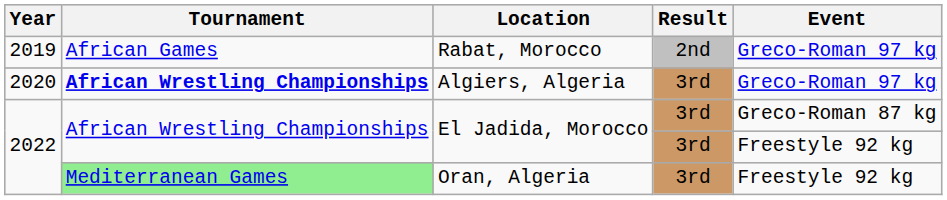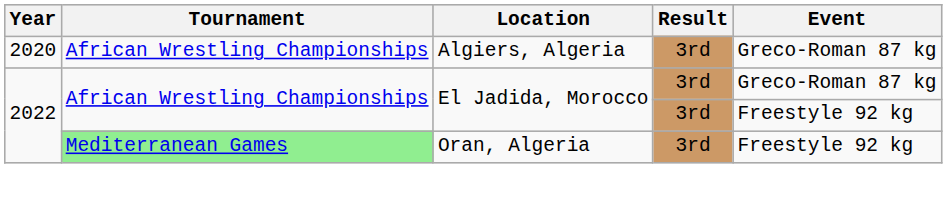 <table class="wikitable" style="font-size:95%;">
 <tr>
 <th>Year</th>
 <th>Tournament</th>
 <th>Location</th>
 <th>Result</th>
 <th>Event</th>
 </tr>
 <tr>
-<td>2019</td>
-<td><a href='#'>African Games</a></td>
-<td>Rabat, Morocco</td>
-<td align="center" bgcolor="silver">2nd</td>
-<td><a href='#'>Greco-Roman 97 kg</a></td>
-</tr>
-<tr>
 <td>2020</td>
-<td><strong><a href='#'>African Wrestling Championships</a></strong></td>
+<td><a href='#'>African Wrestling Championships</a></td>
 <td>Algiers, Algeria</td>
 <td align="center" bgcolor="cc9966">3rd</td>
-<td><a href='#'>Greco-Roman 97 kg</a></td>
+<td>Greco-Roman 87 kg</td>
 </tr>
 <tr>
 <td rowspan=3>2022</td>
 <td rowspan=2><a href='#'>African Wrestling Championships</a></td>
 <td rowspan=2>El Jadida, Morocco</td>
 <td align="center" bgcolor="cc9966">3rd</td>
 <td>Greco-Roman 87 kg</td>
 </tr>
 <tr>
 <td align="center" bgcolor="cc9966">3rd</td>
 <td>Freestyle 92 kg</td>
 </tr>
 <tr>
 <td style="background: lightgreen;"><a href='#'>Mediterranean Games</a></td>
 <td>Oran, Algeria</td>
 <td align="center" bgcolor="cc9966">3rd</td>
 <td>Freestyle 92 kg</td>
 </tr>
 </table>
